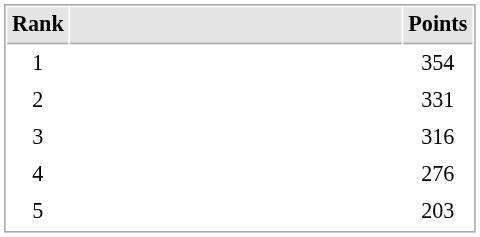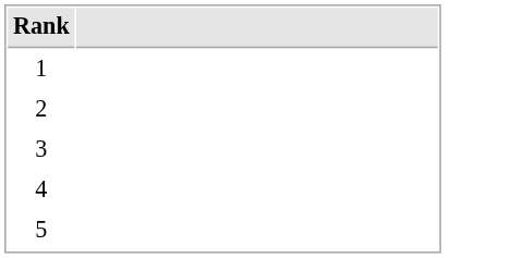 <table cellspacing="1" cellpadding="3" style="border:1px solid #AAAAAA;font-size:86%">
 <tr bgcolor="#E4E4E4">
 <th style="border-bottom:1px solid #AAAAAA" width=10>Rank</th>
 <th style="border-bottom:1px solid #AAAAAA" width=200></th>
-<th style="border-bottom:1px solid #AAAAAA" width=20>Points</th>
 </tr>
 <tr>
 <td align="center">1</td>
 <td></td>
-<td align=center>354</td>
 </tr>
 <tr>
 <td align="center">2</td>
 <td></td>
-<td align=center>331</td>
 </tr>
 <tr>
 <td align="center">3</td>
 <td></td>
-<td align=center>316</td>
 </tr>
 <tr>
 <td align="center">4</td>
 <td></td>
-<td align=center>276</td>
 </tr>
 <tr>
 <td align="center">5</td>
 <td></td>
-<td align=center>203</td>
 </tr>
 </table>
